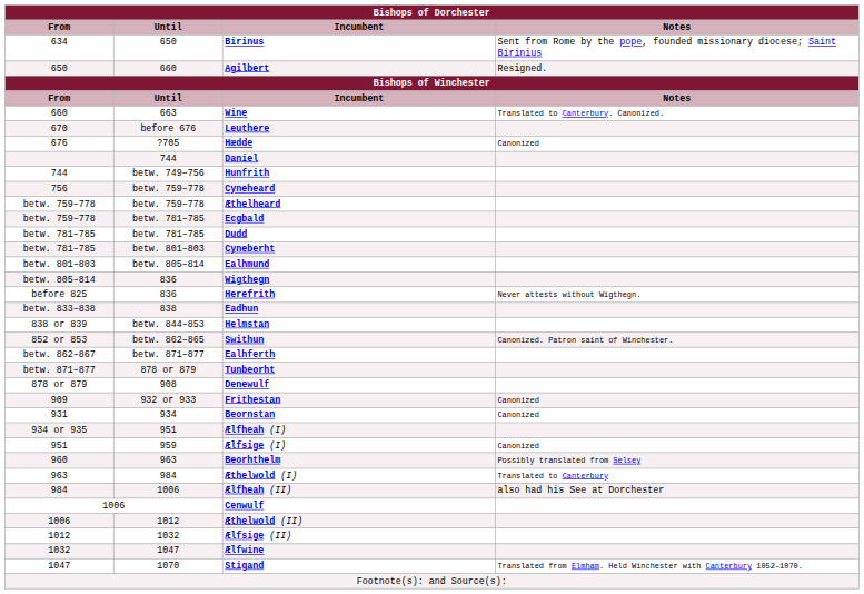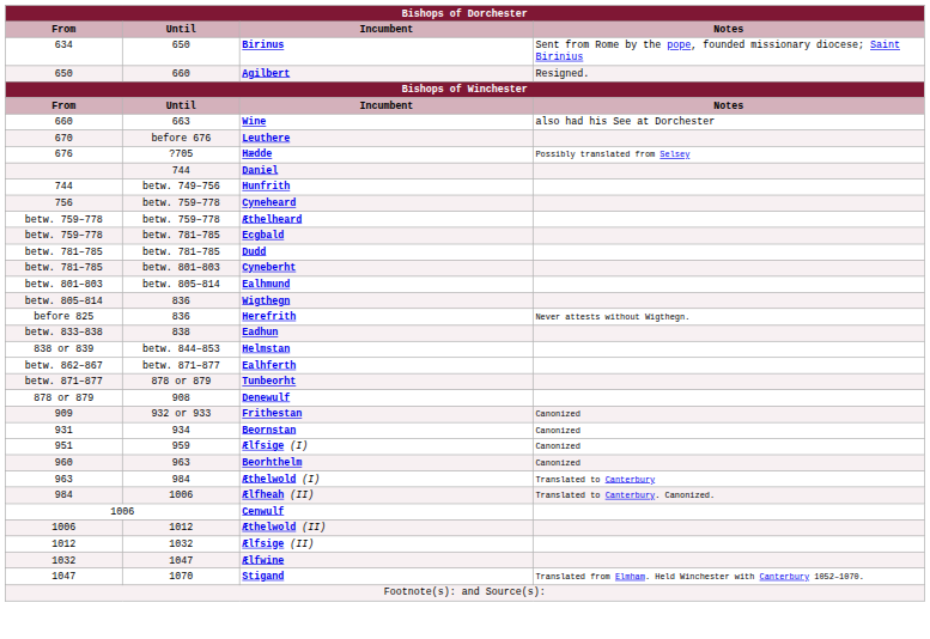 <table class="wikitable" style="width:95%;">
 <tr>
 <th colspan="4" style="background:#7f1734; color:white;">Bishops of Dorchester</th>
 </tr>
 <tr>
 <th style="background:#d4b1bb; width:12%;">From</th>
 <th style="background:#d4b1bb; width:12%;">Until</th>
 <th style="background:#d4b1bb; width:30%;">Incumbent</th>
 <th style="background:#d4b1bb; width:40%;">Notes</th>
 </tr>
 <tr style="vertical-align:top; background:white;">
 <td style="text-align:center;">634</td>
 <td style="text-align:center;"> 650</td>
 <td><strong><a href='#'>Birinus</a></strong></td>
 <td>Sent from Rome by the <a href='#'>pope</a>, founded missionary diocese; <a href='#'>Saint Birinius</a></td>
 </tr>
 <tr style="vertical-align:top; background:#f7f0f2;">
 <td style="text-align:center;"> 650</td>
 <td style="text-align:center;"> 660</td>
 <td><strong><a href='#'>Agilbert</a></strong></td>
 <td>Resigned.</td>
 </tr>
 <tr>
 <th colspan="4" style="background:#7f1734; color:white;">Bishops of Winchester</th>
 </tr>
 <tr>
 <th style="background:#d4b1bb; width:12%;">From</th>
 <th style="background:#d4b1bb; width:12%;">Until</th>
 <th style="background:#d4b1bb; width:30%;">Incumbent</th>
 <th style="background:#d4b1bb; width:40%;">Notes</th>
 </tr>
 <tr style="vertical-align:top; background:white;">
 <td align=center>660</td>
 <td align=center>663</td>
 <td><strong><a href='#'>Wine</a></strong></td>
-<td><small>Translated to <a href='#'>Canterbury</a>. Canonized.</small></td>
+<td>also had his See at Dorchester</td>
 </tr>
 <tr style="vertical-align:top; background:#f7f0f2;">
 <td align=center>670</td>
 <td align=center>before 676</td>
 <td><strong><a href='#'>Leuthere</a></strong></td>
 <td><small></small></td>
 </tr>
 <tr style="vertical-align:top; background:white;">
 <td align=center>676</td>
 <td align=center>?705</td>
 <td><strong><a href='#'>Hædde</a></strong></td>
-<td><small>Canonized</small></td>
+<td><small>Possibly translated from <a href='#'>Selsey</a></small></td>
 </tr>
 <tr style="vertical-align:top; background:#f7f0f2;">
 <td align=center></td>
 <td align=center>744</td>
 <td><strong><a href='#'>Daniel</a></strong></td>
 <td><small></small></td>
 </tr>
 <tr style="vertical-align:top; background:white;">
 <td align=center>744</td>
 <td align=center>betw. 749–756</td>
 <td><strong><a href='#'>Hunfrith</a></strong></td>
 <td><small></small></td>
 </tr>
 <tr style="vertical-align:top; background:#f7f0f2;">
 <td align=center>756</td>
 <td align=center>betw. 759–778</td>
 <td><strong><a href='#'>Cyneheard</a></strong></td>
 <td><small></small></td>
 </tr>
 <tr style="vertical-align:top; background:white;">
 <td align=center>betw. 759–778</td>
 <td align=center>betw. 759–778</td>
 <td><strong><a href='#'>Æthelheard</a></strong></td>
 <td><small></small></td>
 </tr>
 <tr style="vertical-align:top; background:#f7f0f2;">
 <td align=center>betw. 759–778</td>
 <td align=center>betw. 781–785</td>
 <td><strong><a href='#'>Ecgbald</a></strong></td>
 <td><small></small></td>
 </tr>
 <tr style="vertical-align:top; background:white;">
 <td align=center>betw. 781–785</td>
 <td align=center>betw. 781–785</td>
 <td><strong><a href='#'>Dudd</a></strong></td>
 <td><small></small></td>
 </tr>
 <tr style="vertical-align:top; background:#f7f0f2;">
 <td align=center>betw. 781–785</td>
 <td align=center>betw. 801–803</td>
 <td><strong><a href='#'>Cyneberht</a></strong></td>
 <td><small></small></td>
 </tr>
 <tr style="vertical-align:top; background:white;">
 <td align=center>betw. 801–803</td>
 <td align=center>betw. 805–814</td>
 <td><strong><a href='#'>Ealhmund</a></strong></td>
 <td><small></small></td>
 </tr>
 <tr style="vertical-align:top; background:#f7f0f2;">
 <td align=center>betw. 805–814</td>
 <td align=center>836</td>
 <td><strong><a href='#'>Wigthegn</a></strong></td>
 <td><small></small></td>
 </tr>
 <tr style="vertical-align:top; background:white;">
 <td align=center>before 825</td>
 <td align=center>836</td>
 <td><strong><a href='#'>Herefrith</a></strong></td>
 <td><small>Never attests without Wigthegn.</small></td>
 </tr>
 <tr style="vertical-align:top; background:#f7f0f2;">
 <td align=center>betw. 833–838</td>
 <td align=center>838</td>
 <td><strong><a href='#'>Eadhun</a></strong></td>
 <td><small></small></td>
 </tr>
 <tr style="vertical-align:top; background:white;">
 <td align=center>838 or 839</td>
 <td align=center>betw. 844–853</td>
 <td><strong><a href='#'>Helmstan</a></strong></td>
 <td><small></small></td>
 </tr>
-<tr style="vertical-align:top; background:#f7f0f2;">
-<td align=center>852 or 853</td>
-<td align=center>betw. 862–865</td>
-<td><strong><a href='#'>Swithun</a></strong></td>
-<td><small>Canonized. Patron saint of Winchester.</small></td>
-</tr>
 <tr style="vertical-align:top; background:white;">
 <td align=center>betw. 862–867</td>
 <td align=center>betw. 871–877</td>
 <td><strong><a href='#'>Ealhferth</a></strong></td>
 <td><small></small></td>
 </tr>
 <tr style="vertical-align:top; background:#f7f0f2;">
 <td align=center>betw. 871–877</td>
 <td align=center>878 or 879</td>
 <td><strong><a href='#'>Tunbeorht</a></strong></td>
 <td><small></small></td>
 </tr>
 <tr style="vertical-align:top; background:white;">
 <td align=center>878 or 879</td>
 <td align=center>908</td>
 <td><strong><a href='#'>Denewulf</a></strong></td>
 <td><small></small></td>
 </tr>
 <tr style="vertical-align:top; background:#f7f0f2;">
 <td align=center>909</td>
 <td align=center>932 or 933</td>
 <td><strong><a href='#'>Frithestan</a></strong></td>
 <td><small>Canonized</small></td>
 </tr>
 <tr style="vertical-align:top; background:white;">
 <td align=center>931</td>
 <td align=center>934</td>
 <td><strong><a href='#'>Beornstan</a></strong></td>
 <td><small>Canonized</small></td>
 </tr>
-<tr style="vertical-align:top; background:#f7f0f2;">
-<td align=center>934 or 935</td>
-<td align=center>951</td>
-<td><strong><a href='#'>Ælfheah</a></strong> <em>(I)</em></td>
-<td><small></small></td>
-</tr>
 <tr style="vertical-align:top; background:white;">
 <td align=center>951</td>
 <td align=center>959</td>
 <td><strong><a href='#'>Ælfsige</a></strong> <em>(I)</em></td>
 <td><small>Canonized</small></td>
 </tr>
 <tr style="vertical-align:top; background:#f7f0f2;">
 <td align=center>960</td>
 <td align=center>963</td>
 <td><strong><a href='#'>Beorhthelm</a></strong></td>
-<td><small>Possibly translated from <a href='#'>Selsey</a></small></td>
+<td><small>Canonized</small></td>
 </tr>
 <tr style="vertical-align:top; background:white;">
 <td align=center>963</td>
 <td align=center>984</td>
 <td><strong><a href='#'>Æthelwold</a></strong> <em>(I)</em></td>
 <td><small>Translated to <a href='#'>Canterbury</a></small></td>
 </tr>
 <tr style="vertical-align:top; background:#f7f0f2;">
 <td align=center>984</td>
 <td align=center>1006</td>
 <td><strong><a href='#'>Ælfheah</a></strong> <em>(II)</em></td>
-<td>also had his See at Dorchester</td>
+<td><small>Translated to <a href='#'>Canterbury</a>. Canonized.</small></td>
 </tr>
 <tr style="vertical-align:top; background:white;">
 <td colspan="2" style="text-align:center;">1006</td>
 <td><strong><a href='#'>Cenwulf</a></strong></td>
 <td><small></small></td>
 </tr>
 <tr style="vertical-align:top; background:#f7f0f2;">
 <td align=center>1006</td>
 <td align=center>1012</td>
 <td><strong><a href='#'>Æthelwold</a></strong> <em>(II)</em></td>
 <td><small></small></td>
 </tr>
 <tr style="vertical-align:top; background:white;">
 <td align=center>1012</td>
 <td align=center>1032</td>
 <td><strong><a href='#'>Ælfsige</a></strong> <em>(II)</em></td>
 <td><small></small></td>
 </tr>
 <tr style="vertical-align:top; background:#f7f0f2;">
 <td align=center>1032</td>
 <td align=center>1047</td>
 <td><strong><a href='#'>Ælfwine</a></strong></td>
 <td><small></small></td>
 </tr>
 <tr style="vertical-align:top; background:white;">
 <td align=center>1047</td>
 <td align=center>1070</td>
 <td><strong><a href='#'>Stigand</a></strong></td>
 <td><small>Translated from <a href='#'>Elmham</a>. Held Winchester with <a href='#'>Canterbury</a> 1052–1070.</small></td>
 </tr>
 <tr style="vertical-align:top; background:#f7f0f2;">
 <td colspan="4" style="text-align:center;">Footnote(s): and Source(s):</td>
 </tr>
 </table>
